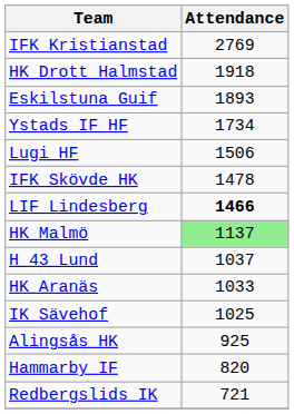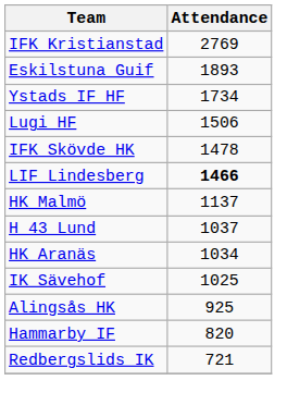 <table class="wikitable sortable">
 <tr>
 <th>Team</th>
 <th>Attendance</th>
 </tr>
 <tr>
 <td><a href='#'>IFK Kristianstad</a></td>
 <td align=center>2769</td>
-</tr>
-<tr>
-<td><a href='#'>HK Drott Halmstad</a></td>
-<td align=center>1918</td>
 </tr>
 <tr>
 <td><a href='#'>Eskilstuna Guif</a></td>
 <td align=center>1893</td>
 </tr>
 <tr>
 <td><a href='#'>Ystads IF HF</a></td>
 <td align=center>1734</td>
 </tr>
 <tr>
 <td><a href='#'>Lugi HF</a></td>
 <td align=center>1506</td>
 </tr>
 <tr>
 <td><a href='#'>IFK Skövde HK</a></td>
 <td align=center>1478</td>
 </tr>
 <tr>
 <td><a href='#'>LIF Lindesberg</a></td>
 <td align=center><strong>1466</strong></td>
 </tr>
 <tr>
 <td><a href='#'>HK Malmö</a></td>
-<td align=center style="background: lightgreen;">1137</td>
+<td align=center>1137</td>
 </tr>
 <tr>
 <td><a href='#'>H 43 Lund</a></td>
 <td align=center>1037</td>
 </tr>
 <tr>
 <td><a href='#'>HK Aranäs</a></td>
-<td align=center>1033</td>
+<td align=center>1034</td>
 </tr>
 <tr>
 <td><a href='#'>IK Sävehof</a></td>
 <td align=center>1025</td>
 </tr>
 <tr>
 <td><a href='#'>Alingsås HK</a></td>
 <td align=center>925</td>
 </tr>
 <tr>
 <td><a href='#'>Hammarby IF</a></td>
 <td align=center>820</td>
 </tr>
 <tr>
 <td><a href='#'>Redbergslids IK</a></td>
 <td align=center>721</td>
 </tr>
 <tr>
 </tr>
 </table>
